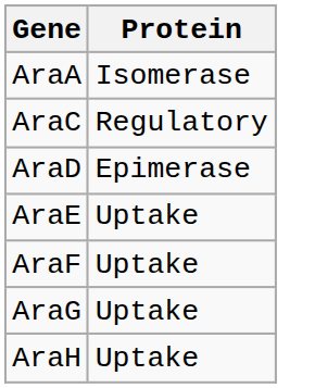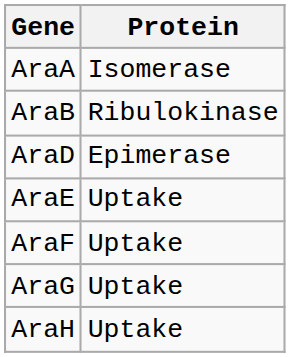 <table class="wikitable">
 <tr>
 <th>Gene</th>
 <th>Protein</th>
 </tr>
 <tr>
 <td>AraA</td>
 <td>Isomerase</td>
 </tr>
 <tr>
-<td>AraC</td>
-<td>Regulatory</td>
+<td>AraB</td>
+<td>Ribulokinase</td>
 </tr>
 <tr>
 <td>AraD</td>
 <td>Epimerase</td>
 </tr>
 <tr>
 <td>AraE</td>
 <td>Uptake</td>
 </tr>
 <tr>
 <td>AraF</td>
 <td>Uptake</td>
 </tr>
 <tr>
 <td>AraG</td>
 <td>Uptake</td>
 </tr>
 <tr>
 <td>AraH</td>
 <td>Uptake</td>
 </tr>
 </table>
